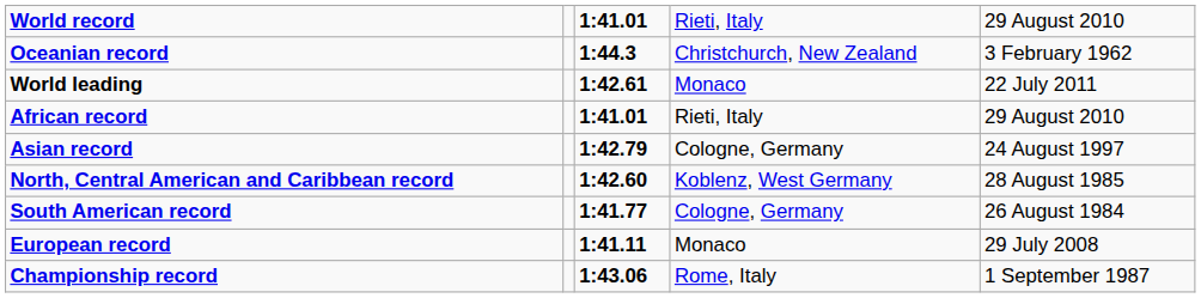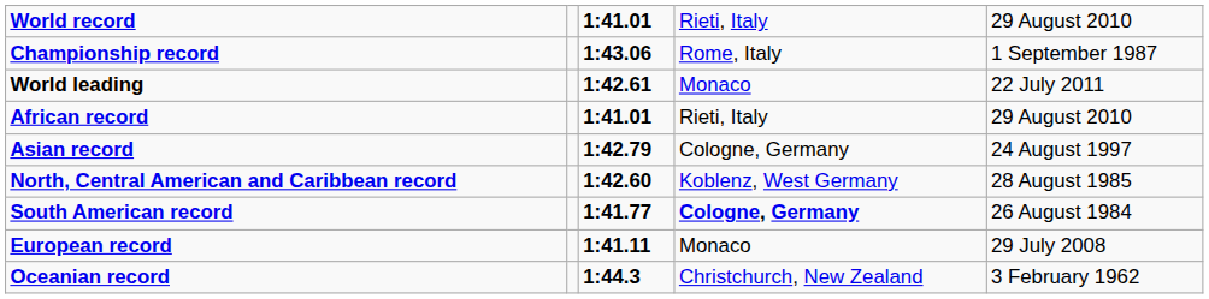 <table class="wikitable" width=75%>
 <tr>
 <td><strong><a href='#'>World record</a></strong></td>
 <td></td>
 <td><strong>1:41.01</strong></td>
 <td><a href='#'>Rieti</a>, <a href='#'>Italy</a></td>
 <td>29 August 2010</td>
 </tr>
 <tr>
-<td><strong><a href='#'>Oceanian record</a></strong></td>
+<td><strong><a href='#'>Championship record</a></strong></td>
 <td></td>
-<td><strong>1:44.3</strong></td>
-<td><a href='#'>Christchurch</a>, <a href='#'>New Zealand</a></td>
-<td>3 February 1962</td>
+<td><strong>1:43.06</strong></td>
+<td><a href='#'>Rome</a>, Italy</td>
+<td>1 September 1987</td>
 </tr>
 <tr>
 <td><strong>World leading</strong></td>
 <td></td>
 <td><strong>1:42.61</strong></td>
 <td><a href='#'>Monaco</a></td>
 <td>22 July 2011</td>
 </tr>
 <tr>
 <td><strong><a href='#'>African record</a></strong></td>
 <td></td>
 <td><strong>1:41.01</strong></td>
 <td>Rieti, Italy</td>
 <td>29 August 2010</td>
 </tr>
 <tr>
 <td><strong><a href='#'>Asian record</a></strong></td>
 <td></td>
 <td><strong>1:42.79</strong></td>
 <td>Cologne, Germany</td>
 <td>24 August 1997</td>
 </tr>
 <tr>
 <td><strong><a href='#'>North, Central American and Caribbean record</a></strong></td>
 <td></td>
 <td><strong>1:42.60</strong></td>
 <td><a href='#'>Koblenz</a>, <a href='#'>West Germany</a></td>
 <td>28 August 1985</td>
 </tr>
 <tr>
 <td><strong><a href='#'>South American record</a></strong></td>
 <td></td>
 <td><strong>1:41.77</strong></td>
-<td><a href='#'>Cologne</a>, <a href='#'>Germany</a></td>
+<td><strong><a href='#'>Cologne</a>, <a href='#'>Germany</a></strong></td>
 <td>26 August 1984</td>
 </tr>
 <tr>
 <td><strong><a href='#'>European record</a></strong></td>
 <td></td>
 <td><strong>1:41.11</strong></td>
 <td>Monaco</td>
 <td>29 July 2008</td>
 </tr>
 <tr>
-<td><strong><a href='#'>Championship record</a></strong></td>
+<td><strong><a href='#'>Oceanian record</a></strong></td>
 <td></td>
-<td><strong>1:43.06</strong></td>
-<td><a href='#'>Rome</a>, Italy</td>
-<td>1 September 1987</td>
+<td><strong>1:44.3</strong></td>
+<td><a href='#'>Christchurch</a>, <a href='#'>New Zealand</a></td>
+<td>3 February 1962</td>
 </tr>
 </table>
